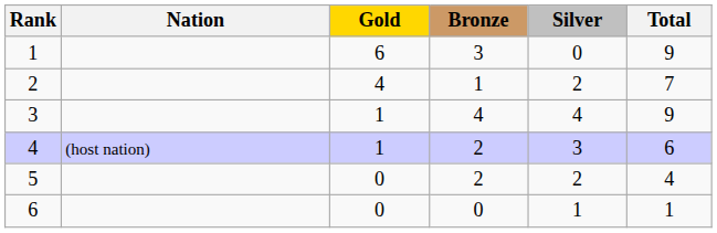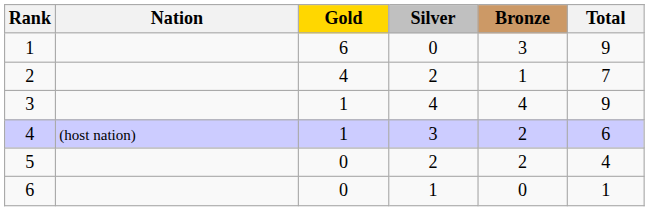 <table class="wikitable sortable plainrowheaders" style="text-align:center;max-width: 15cm; width: 100%">
 <tr>
 <th scope="col" style="width:4%">Rank</th>
 <th scope="col">Nation</th>
 <th scope="col" style="background-color:gold; width:14%;">Gold</th>
+<th scope="col" style="background-color:silver; width:14%;">Silver</th>
 <th scope="col" style="background-color:#cc9966; width:14%;">Bronze</th>
-<th scope="col" style="background-color:silver; width:14%;">Silver</th>
 <th scope="col" style="width:12%;">Total</th>
 </tr>
 <tr>
 <td>1</td>
 <td align=left></td>
 <td>6</td>
+<td>0</td>
 <td>3</td>
-<td>0</td>
 <td>9</td>
 </tr>
 <tr>
 <td>2</td>
 <td align=left></td>
 <td>4</td>
+<td>2</td>
 <td>1</td>
-<td>2</td>
 <td>7</td>
 </tr>
 <tr>
 <td>3</td>
 <td align=left></td>
 <td>1</td>
 <td>4</td>
 <td>4</td>
 <td>9</td>
 </tr>
 <tr style="background:#ccccff">
 <td>4</td>
 <td align=left> <small>(host nation)</small></td>
 <td>1</td>
+<td>3</td>
 <td>2</td>
-<td>3</td>
 <td>6</td>
 </tr>
 <tr>
 <td>5</td>
 <td align=left></td>
 <td>0</td>
 <td>2</td>
 <td>2</td>
 <td>4</td>
 </tr>
 <tr>
 <td>6</td>
 <td align=left></td>
 <td>0</td>
+<td>1</td>
 <td>0</td>
-<td>1</td>
 <td>1</td>
 </tr>
 </table>
